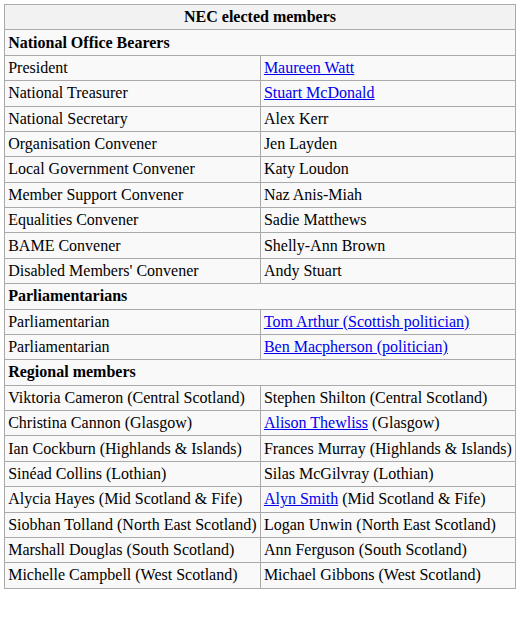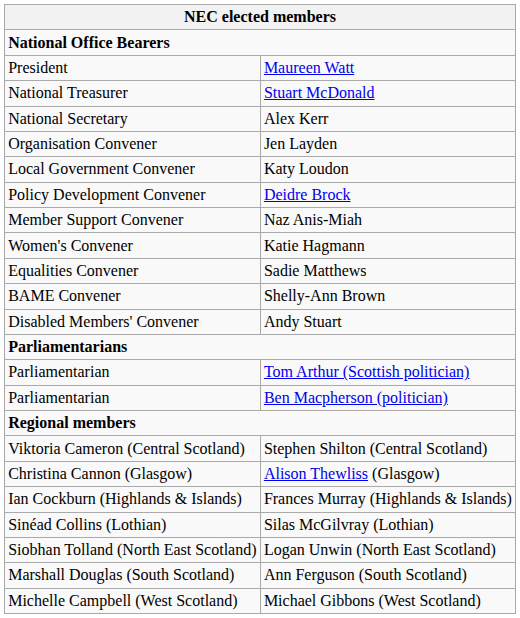 <table class="wikitable">
 <tr>
 <th colspan="2">NEC elected members</th>
 </tr>
 <tr>
 <td colspan="2"><strong>National Office Bearers</strong></td>
 </tr>
 <tr>
 <td>President</td>
 <td><a href='#'>Maureen Watt</a></td>
 </tr>
 <tr>
 <td>National Treasurer</td>
 <td><a href='#'>Stuart McDonald</a></td>
 </tr>
 <tr>
 <td>National Secretary</td>
 <td>Alex Kerr</td>
 </tr>
 <tr>
 <td>Organisation Convener</td>
 <td>Jen Layden</td>
 </tr>
 <tr>
 <td>Local Government Convener</td>
 <td>Katy Loudon</td>
 </tr>
 <tr>
+<td>Policy Development Convener</td>
+<td><a href='#'>Deidre Brock</a></td>
+</tr>
+<tr>
 <td>Member Support Convener</td>
 <td>Naz Anis-Miah</td>
+</tr>
+<tr>
+<td>Women's Convener</td>
+<td>Katie Hagmann</td>
 </tr>
 <tr>
 <td>Equalities Convener</td>
 <td>Sadie Matthews</td>
 </tr>
 <tr>
 <td>BAME Convener</td>
 <td>Shelly-Ann Brown</td>
 </tr>
 <tr>
 <td>Disabled Members' Convener</td>
 <td>Andy Stuart</td>
 </tr>
 <tr>
 <td colspan="2"><strong>Parliamentarians</strong></td>
 </tr>
 <tr>
 <td>Parliamentarian</td>
 <td><a href='#'>Tom Arthur (Scottish politician)</a></td>
 </tr>
 <tr>
 <td>Parliamentarian</td>
 <td><a href='#'>Ben Macpherson (politician)</a></td>
 </tr>
 <tr>
 <td colspan="2"><strong>Regional members</strong></td>
 </tr>
 <tr>
 <td>Viktoria Cameron (Central Scotland)</td>
 <td>Stephen Shilton (Central Scotland)</td>
 </tr>
 <tr>
 <td>Christina Cannon (Glasgow)</td>
 <td><a href='#'>Alison Thewliss</a> (Glasgow)</td>
 </tr>
 <tr>
 <td>Ian Cockburn (Highlands & Islands)</td>
 <td>Frances Murray (Highlands & Islands)</td>
 </tr>
 <tr>
 <td>Sinéad Collins (Lothian)</td>
 <td>Silas McGilvray (Lothian)</td>
 </tr>
 <tr>
-<td>Alycia Hayes (Mid Scotland & Fife)</td>
-<td><a href='#'>Alyn Smith</a> (Mid Scotland & Fife)</td>
-</tr>
-<tr>
 <td>Siobhan Tolland (North East Scotland)</td>
 <td>Logan Unwin (North East Scotland)</td>
 </tr>
 <tr>
 <td>Marshall Douglas (South Scotland)</td>
 <td>Ann Ferguson (South Scotland)</td>
 </tr>
 <tr>
 <td>Michelle Campbell (West Scotland)</td>
 <td>Michael Gibbons (West Scotland)</td>
 </tr>
 </table>
